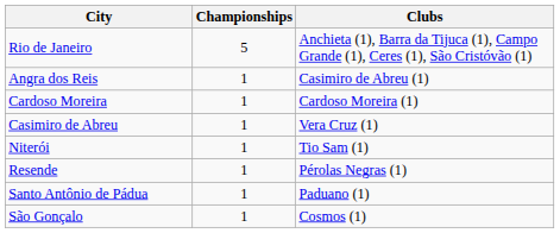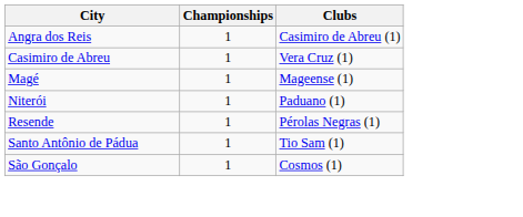 <table class="wikitable">
 <tr>
 <th style="width:200px">City</th>
 <th>Championships</th>
 <th>Clubs</th>
 </tr>
 <tr>
-<td> <a href='#'>Rio de Janeiro</a></td>
-<td align="center">5</td>
-<td><a href='#'>Anchieta</a> (1), <a href='#'>Barra da Tijuca</a> (1), <a href='#'>Campo Grande</a> (1), <a href='#'>Ceres</a> (1), <a href='#'>São Cristóvão</a> (1)</td>
-</tr>
-<tr>
 <td> <a href='#'>Angra dos Reis</a></td>
 <td align="center">1</td>
 <td><a href='#'>Casimiro de Abreu</a> (1)</td>
-</tr>
-<tr>
-<td> <a href='#'>Cardoso Moreira</a></td>
-<td align="center">1</td>
-<td><a href='#'>Cardoso Moreira</a> (1)</td>
 </tr>
 <tr>
 <td> <a href='#'>Casimiro de Abreu</a></td>
 <td align="center">1</td>
 <td><a href='#'>Vera Cruz</a> (1)</td>
 </tr>
 <tr>
+<td> <a href='#'>Magé</a></td>
+<td align="center">1</td>
+<td><a href='#'>Mageense</a> (1)</td>
+</tr>
+<tr>
 <td> <a href='#'>Niterói</a></td>
 <td align="center">1</td>
-<td><a href='#'>Tio Sam</a> (1)</td>
+<td><a href='#'>Paduano</a> (1)</td>
 </tr>
 <tr>
 <td> <a href='#'>Resende</a></td>
 <td align="center">1</td>
 <td><a href='#'>Pérolas Negras</a> (1)</td>
 </tr>
 <tr>
 <td> <a href='#'>Santo Antônio de Pádua</a></td>
 <td align="center">1</td>
-<td><a href='#'>Paduano</a> (1)</td>
+<td><a href='#'>Tio Sam</a> (1)</td>
 </tr>
 <tr>
 <td> <a href='#'>São Gonçalo</a></td>
 <td align="center">1</td>
 <td><a href='#'>Cosmos</a> (1)</td>
 </tr>
 </table>
